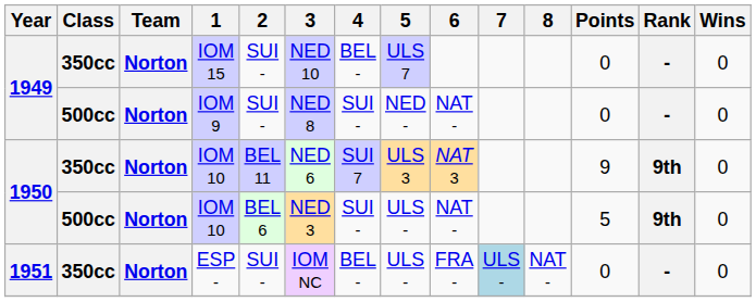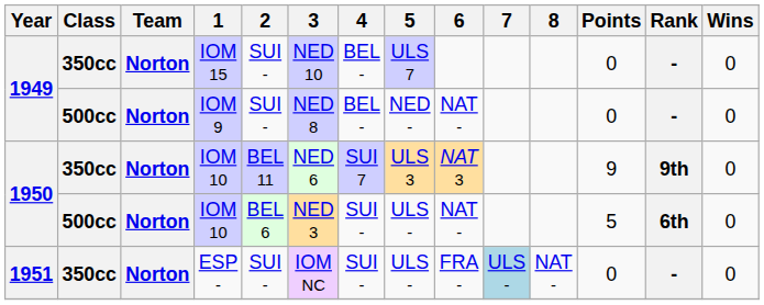 <table class="wikitable" style="text-align:center; font-size:95%">
 <tr>
 <th>Year</th>
 <th>Class</th>
 <th>Team</th>
 <th>1</th>
 <th>2</th>
 <th>3</th>
 <th>4</th>
 <th>5</th>
 <th>6</th>
 <th>7</th>
 <th>8</th>
 <th>Points</th>
 <th>Rank</th>
 <th>Wins</th>
 </tr>
 <tr>
 <th rowspan=2><a href='#'>1949</a></th>
 <th>350cc</th>
 <th><a href='#'>Norton</a></th>
 <td style="background:#CFCFFF;"><a href='#'>IOM</a><br><small>15</small></td>
 <td><a href='#'>SUI</a><br><small>-</small></td>
 <td style="background:#CFCFFF;"><a href='#'>NED</a><br><small>10</small></td>
 <td><a href='#'>BEL</a><br><small>-</small></td>
 <td style="background:#CFCFFF;"><a href='#'>ULS</a><br><small>7</small></td>
 <td></td>
 <td></td>
 <td></td>
 <td>0</td>
 <th>-</th>
 <td>0</td>
 </tr>
 <tr>
 <th>500cc</th>
 <th><a href='#'>Norton</a></th>
 <td style="background:#CFCFFF;"><a href='#'>IOM</a><br><small>9</small></td>
 <td><a href='#'>SUI</a><br><small>-</small></td>
 <td style="background:#CFCFFF;"><a href='#'>NED</a><br><small>8</small></td>
-<td><a href='#'>SUI</a><br><small>-</small></td>
+<td><a href='#'>BEL</a><br><small>-</small></td>
 <td><a href='#'>NED</a><br><small>-</small></td>
 <td><a href='#'>NAT</a><br><small>-</small></td>
 <td></td>
 <td></td>
 <td>0</td>
 <th>-</th>
 <td>0</td>
 </tr>
 <tr>
 <th rowspan=2><a href='#'>1950</a></th>
 <th>350cc</th>
 <th><a href='#'>Norton</a></th>
 <td style="background:#CFCFFF;"><a href='#'>IOM</a><br><small>10</small></td>
 <td style="background:#CFCFFF;"><a href='#'>BEL</a><br><small>11</small></td>
 <td style="background:#dfffdf;"><a href='#'>NED</a><br><small>6</small></td>
 <td style="background:#CFCFFF;"><a href='#'>SUI</a><br><small>7</small></td>
 <td style="background:#FFDF9F;"><a href='#'>ULS</a><br><small>3</small></td>
 <td style="background:#FFDF9F;"><em><a href='#'>NAT</a></em><br><small>3</small></td>
 <td></td>
 <td></td>
 <td>9</td>
 <th>9th</th>
 <td>0</td>
 </tr>
 <tr>
 <th>500cc</th>
 <th><a href='#'>Norton</a></th>
 <td style="background:#CFCFFF;"><a href='#'>IOM</a><br><small>10</small></td>
 <td style="background:#dfffdf;"><a href='#'>BEL</a><br><small>6</small></td>
 <td style="background:#FFDF9F;"><a href='#'>NED</a><br><small>3</small></td>
 <td><a href='#'>SUI</a><br><small>-</small></td>
 <td><a href='#'>ULS</a><br><small>-</small></td>
 <td><a href='#'>NAT</a><br><small>-</small></td>
 <td></td>
 <td></td>
 <td>5</td>
-<th>9th</th>
+<th>6th</th>
 <td>0</td>
 </tr>
 <tr>
 <th><a href='#'>1951</a></th>
 <th>350cc</th>
 <th><a href='#'>Norton</a></th>
 <td><a href='#'>ESP</a><br><small>-</small></td>
 <td><a href='#'>SUI</a><br><small>-</small></td>
 <td style="background:#EFCFFF;"><a href='#'>IOM</a><br><small>NC</small></td>
-<td><a href='#'>BEL</a><br><small>-</small></td>
+<td><a href='#'>SUI</a><br><small>-</small></td>
 <td><a href='#'>ULS</a><br><small>-</small></td>
 <td><a href='#'>FRA</a><br><small>-</small></td>
 <td style="background: lightblue;"><a href='#'>ULS</a><br><small>-</small></td>
 <td><a href='#'>NAT</a><br><small>-</small></td>
 <td>0</td>
 <th>-</th>
 <td>0</td>
 </tr>
 <tr>
 </tr>
 </table>
